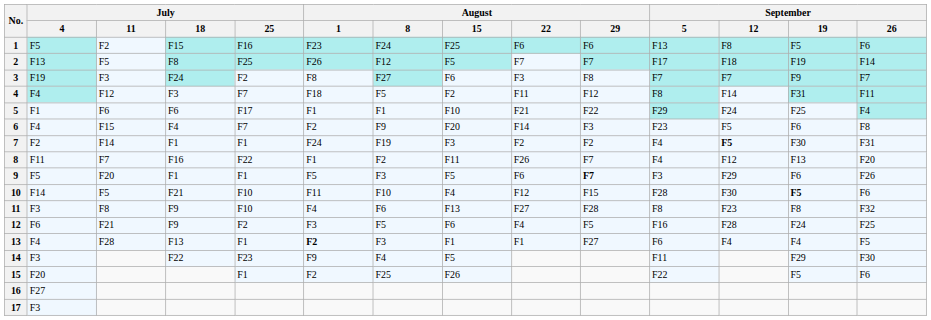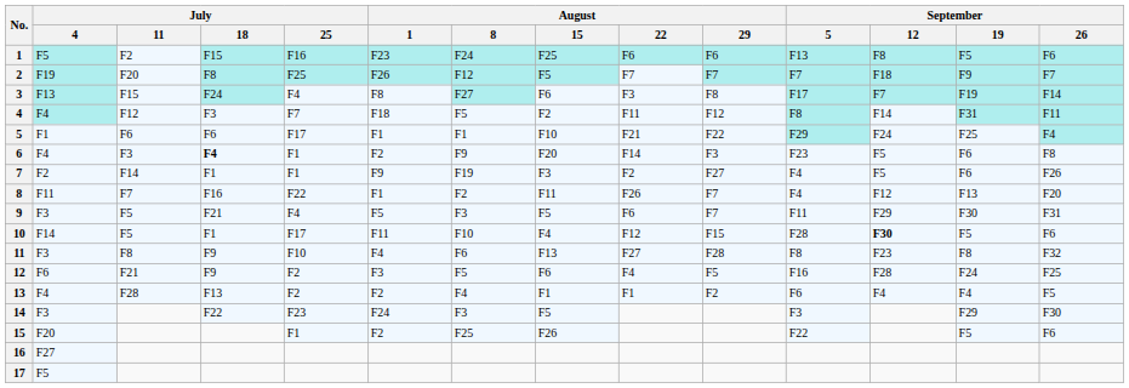 <table class="wikitable" style="font-size: 85%; width: 100%">
 <tr>
 <th rowspan=2 width=25>No.</th>
 <th colspan=4>July</th>
 <th colspan=5>August</th>
 <th colspan=4>September</th>
 </tr>
 <tr>
 <th>4</th>
 <th>11</th>
 <th>18</th>
 <th>25</th>
 <th>1</th>
 <th>8</th>
 <th>15</th>
 <th>22</th>
 <th>29</th>
 <th>5</th>
 <th>12</th>
 <th>19</th>
 <th>26</th>
 </tr>
 <tr>
 <th>1</th>
 <td style="background:#afeeee;"> F5</td>
 <td style="background:#f0f8ff;"> F2</td>
 <td style="background:#afeeee;"> F15</td>
 <td style="background:#afeeee;"> F16</td>
 <td style="background:#afeeee;"> F23</td>
 <td style="background:#afeeee;"> F24</td>
 <td style="background:#afeeee;"> F25</td>
 <td style="background:#afeeee;"> F6</td>
 <td style="background:#afeeee;"> F6</td>
 <td style="background:#afeeee;"> F13</td>
 <td style="background:#afeeee;"> F8</td>
 <td style="background:#afeeee;"> F5</td>
 <td style="background:#afeeee;"> F6</td>
 </tr>
 <tr>
 <th>2</th>
-<td style="background:#afeeee;"> F13</td>
-<td style="background:#f0f8ff;"> F5</td>
+<td style="background:#afeeee;"> F19</td>
+<td style="background:#f0f8ff;"> F20</td>
 <td style="background:#afeeee;"> F8</td>
 <td style="background:#afeeee;"> F25</td>
 <td style="background:#afeeee;"> F26</td>
 <td style="background:#afeeee;"> F12</td>
 <td style="background:#afeeee;"> F5</td>
 <td style="background:#f0f8ff;"> F7</td>
 <td style="background:#afeeee;"> F7</td>
-<td style="background:#afeeee;"> F17</td>
+<td style="background:#afeeee;"> F7</td>
 <td style="background:#afeeee;"> F18</td>
-<td style="background:#afeeee;"> F19</td>
-<td style="background:#afeeee;"> F14</td>
+<td style="background:#afeeee;"> F9</td>
+<td style="background:#afeeee;"> F7</td>
 </tr>
 <tr>
 <th>3</th>
-<td style="background:#afeeee;"> F19</td>
-<td style="background:#f0f8ff;"> F3</td>
+<td style="background:#afeeee;"> F13</td>
+<td style="background:#f0f8ff;"> F15</td>
 <td style="background:#afeeee;"> F24</td>
-<td style="background:#f0f8ff;"> F2</td>
+<td style="background:#f0f8ff;"> F4</td>
 <td style="background:#f0f8ff;"> F8</td>
 <td style="background:#afeeee;"> F27</td>
 <td style="background:#f0f8ff;"> F6</td>
 <td style="background:#f0f8ff;"> F3</td>
 <td style="background:#f0f8ff;"> F8</td>
+<td style="background:#afeeee;"> F17</td>
 <td style="background:#afeeee;"> F7</td>
-<td style="background:#afeeee;"> F7</td>
-<td style="background:#afeeee;"> F9</td>
-<td style="background:#afeeee;"> F7</td>
+<td style="background:#afeeee;"> F19</td>
+<td style="background:#afeeee;"> F14</td>
 </tr>
 <tr>
 <th>4</th>
 <td style="background:#afeeee;"> F4</td>
 <td style="background:#f0f8ff;"> F12</td>
 <td style="background:#f0f8ff;"> F3</td>
 <td style="background:#f0f8ff;"> F7</td>
 <td style="background:#f0f8ff;"> F18</td>
 <td style="background:#f0f8ff;"> F5</td>
 <td style="background:#f0f8ff;"> F2</td>
 <td style="background:#f0f8ff;"> F11</td>
 <td style="background:#f0f8ff;"> F12</td>
 <td style="background:#afeeee;"> F8</td>
 <td style="background:#f0f8ff;"> F14</td>
 <td style="background:#afeeee;"> F31</td>
 <td style="background:#afeeee;"> F11</td>
 </tr>
 <tr>
 <th>5</th>
 <td style="background:#f0f8ff;"> F1</td>
 <td style="background:#f0f8ff;"> F6</td>
 <td Style="background:#f0f8ff;"> F6</td>
 <td Style="background:#f0f8ff;"> F17</td>
 <td style="background:#f0f8ff;"> F1</td>
 <td style="background:#f0f8ff;"> F1</td>
 <td style="background:#f0f8ff;"> F10</td>
 <td style="background:#f0f8ff;"> F21</td>
 <td style="background:#f0f8ff;"> F22</td>
 <td style="background:#afeeee;"> F29</td>
 <td style="background:#f0f8ff;"> F24</td>
 <td style="background:#f0f8ff;"> F25</td>
 <td style="background:#afeeee;"> F4</td>
 </tr>
 <tr>
 <th>6</th>
 <td style="background:#f0f8ff;"> F4</td>
-<td style="background:#f0f8ff;"> F15</td>
-<td style="background:#f0f8ff;"> F4</td>
-<td style="background:#f0f8ff;"> F7</td>
+<td style="background:#f0f8ff;"> F3</td>
+<td style="background:#f0f8ff;"><strong> F4</strong></td>
+<td style="background:#f0f8ff;"> F1</td>
 <td style="background:#f0f8ff;"> F2</td>
 <td style="background:#f0f8ff;"> F9</td>
 <td style="background:#f0f8ff;"> F20</td>
 <td style="background:#f0f8ff;"> F14</td>
 <td style="background:#f0f8ff;"> F3</td>
 <td style="background:#f0f8ff;"> F23</td>
 <td style="background:#f0f8ff;"> F5</td>
 <td style="background:#f0f8ff;"> F6</td>
 <td style="background:#f0f8ff;"> F8</td>
 </tr>
 <tr>
 <th>7</th>
 <td style="background:#f0f8ff;"> F2</td>
 <td style="background:#f0f8ff;"> F14</td>
 <td style="background:#f0f8ff;"> F1</td>
 <td style="background:#f0f8ff;"> F1</td>
-<td style="background:#f0f8ff;"> F24</td>
+<td style="background:#f0f8ff;"> F9</td>
 <td style="background:#f0f8ff;"> F19</td>
 <td style="background:#f0f8ff;"> F3</td>
 <td style="background:#f0f8ff;"> F2</td>
-<td style="background:#f0f8ff;"> F2</td>
+<td style="background:#f0f8ff;"> F27</td>
 <td style="background:#f0f8ff;"> F4</td>
-<td style="background:#f0f8ff;"><strong> F5</strong></td>
-<td style="background:#f0f8ff;"> F30</td>
-<td style="background:#f0f8ff;"> F31</td>
+<td style="background:#f0f8ff;"> F5</td>
+<td style="background:#f0f8ff;"> F6</td>
+<td style="background:#f0f8ff;"> F26</td>
 </tr>
 <tr>
 <th>8</th>
 <td style="background:#f0f8ff;"> F11</td>
 <td style="background:#f0f8ff;"> F7</td>
 <td style="background:#f0f8ff;"> F16</td>
 <td style="background:#f0f8ff;"> F22</td>
 <td style="background:#f0f8ff;"> F1</td>
 <td style="background:#f0f8ff;"> F2</td>
 <td style="background:#f0f8ff;"> F11</td>
 <td style="background:#f0f8ff;"> F26</td>
 <td style="background:#f0f8ff;"> F7</td>
 <td style="background:#f0f8ff;"> F4</td>
 <td style="background:#f0f8ff;"> F12</td>
 <td style="background:#f0f8ff;"> F13</td>
 <td style="background:#f0f8ff;"> F20</td>
 </tr>
 <tr>
 <th>9</th>
+<td style="background:#f0f8ff;"> F3</td>
 <td style="background:#f0f8ff;"> F5</td>
-<td style="background:#f0f8ff;"> F20</td>
-<td style="background:#f0f8ff;"> F1</td>
-<td style="background:#f0f8ff;"> F1</td>
+<td style="background:#f0f8ff;"> F21</td>
+<td Style="background:#f0f8ff;"> F4</td>
 <td style="background:#f0f8ff;"> F5</td>
 <td style="background:#f0f8ff;"> F3</td>
 <td style="background:#f0f8ff;"> F5</td>
 <td style="background:#f0f8ff;"> F6</td>
-<td style="background:#f0f8ff;"><strong> F7</strong></td>
-<td style="background:#f0f8ff;"> F3</td>
+<td style="background:#f0f8ff;"> F7</td>
+<td style="background:#f0f8ff;"> F11</td>
 <td style="background:#f0f8ff;"> F29</td>
-<td style="background:#f0f8ff;"> F6</td>
-<td style="background:#f0f8ff;"> F26</td>
+<td style="background:#f0f8ff;"> F30</td>
+<td style="background:#f0f8ff;"> F31</td>
 </tr>
 <tr>
 <th>10</th>
 <td style="background:#f0f8ff;"> F14</td>
 <td style="background:#f0f8ff;"> F5</td>
-<td style="background:#f0f8ff;"> F21</td>
-<td style="background:#f0f8ff;"> F10</td>
+<td style="background:#f0f8ff;"> F1</td>
+<td Style="background:#f0f8ff;"> F17</td>
 <td style="background:#f0f8ff;"> F11</td>
 <td style="background:#f0f8ff;"> F10</td>
 <td style="background:#f0f8ff;"> F4</td>
 <td style="background:#f0f8ff;"> F12</td>
 <td style="background:#f0f8ff;"> F15</td>
 <td style="background:#f0f8ff;"> F28</td>
-<td style="background:#f0f8ff;"> F30</td>
-<td style="background:#f0f8ff;"><strong> F5</strong></td>
+<td style="background:#f0f8ff;"><strong> F30</strong></td>
+<td style="background:#f0f8ff;"> F5</td>
 <td style="background:#f0f8ff;"> F6</td>
 </tr>
 <tr>
 <th>11</th>
 <td style="background:#f0f8ff;"> F3</td>
 <td style="background:#f0f8ff;"> F8</td>
 <td style="background:#f0f8ff;"> F9</td>
 <td style="background:#f0f8ff;"> F10</td>
 <td style="background:#f0f8ff;"> F4</td>
 <td style="background:#f0f8ff;"> F6</td>
 <td style="background:#f0f8ff;"> F13</td>
 <td style="background:#f0f8ff;"> F27</td>
 <td style="background:#f0f8ff;"> F28</td>
 <td style="background:#f0f8ff;"> F8</td>
 <td style="background:#f0f8ff;"> F23</td>
 <td style="background:#f0f8ff;"> F8</td>
 <td style="background:#f0f8ff;"> F32</td>
 </tr>
 <tr>
 <th>12</th>
 <td style="background:#f0f8ff;"> F6</td>
 <td style="background:#f0f8ff;"> F21</td>
 <td style="background:#f0f8ff;"> F9</td>
 <td style="background:#f0f8ff;"> F2</td>
 <td style="background:#f0f8ff;"> F3</td>
 <td style="background:#f0f8ff;"> F5</td>
 <td style="background:#f0f8ff;"> F6</td>
 <td style="background:#f0f8ff;"> F4</td>
 <td style="background:#f0f8ff;"> F5</td>
 <td style="background:#f0f8ff;"> F16</td>
 <td style="background:#f0f8ff;"> F28</td>
 <td style="background:#f0f8ff;"> F24</td>
 <td style="background:#f0f8ff;"> F25</td>
 </tr>
 <tr>
 <th>13</th>
 <td style="background:#f0f8ff;"> F4</td>
 <td style="background:#f0f8ff;"> F28</td>
 <td style="background:#f0f8ff;"> F13</td>
-<td style="background:#f0f8ff;"> F1</td>
-<td style="background:#f0f8ff;"><strong> F2</strong></td>
-<td style="background:#f0f8ff;"> F3</td>
+<td style="background:#f0f8ff;"> F2</td>
+<td style="background:#f0f8ff;"> F2</td>
+<td style="background:#f0f8ff;"> F4</td>
 <td style="background:#f0f8ff;"> F1</td>
 <td style="background:#f0f8ff;"> F1</td>
-<td style="background:#f0f8ff;"> F27</td>
+<td style="background:#f0f8ff;"> F2</td>
 <td style="background:#f0f8ff;"> F6</td>
 <td style="background:#f0f8ff;"> F4</td>
 <td style="background:#f0f8ff;"> F4</td>
 <td style="background:#f0f8ff;"> F5</td>
 </tr>
 <tr>
 <th>14</th>
 <td style="background:#f0f8ff;"> F3</td>
 <td></td>
 <td style="background:#f0f8ff;"> F22</td>
 <td style="background:#f0f8ff;"> F23</td>
-<td style="background:#f0f8ff;"> F9</td>
-<td style="background:#f0f8ff;"> F4</td>
+<td style="background:#f0f8ff;"> F24</td>
+<td style="background:#f0f8ff;"> F3</td>
 <td style="background:#f0f8ff;"> F5</td>
 <td></td>
 <td></td>
-<td style="background:#f0f8ff;"> F11</td>
+<td style="background:#f0f8ff;"> F3</td>
 <td></td>
 <td style="background:#f0f8ff;"> F29</td>
 <td style="background:#f0f8ff;"> F30</td>
 </tr>
 <tr>
 <th>15</th>
 <td style="background:#f0f8ff;"> F20</td>
 <td></td>
 <td></td>
 <td style="background:#f0f8ff;"> F1</td>
 <td style="background:#f0f8ff;"> F2</td>
 <td style="background:#f0f8ff;"> F25</td>
 <td style="background:#f0f8ff;"> F26</td>
 <td></td>
 <td></td>
 <td style="background:#f0f8ff;"> F22</td>
 <td></td>
 <td style="background:#f0f8ff;"> F5</td>
 <td style="background:#f0f8ff;"> F6</td>
 </tr>
 <tr>
 <th>16</th>
 <td style="background:#f0f8ff;"> F27</td>
 <td></td>
 <td></td>
 <td></td>
 <td></td>
 <td></td>
 <td></td>
 <td></td>
 <td></td>
 <td></td>
 <td></td>
 <td></td>
 <td></td>
 </tr>
 <tr>
 <th>17</th>
-<td style="background:#f0f8ff;"> F3</td>
+<td style="background:#f0f8ff;"> F5</td>
 <td></td>
 <td></td>
 <td></td>
 <td></td>
 <td></td>
 <td></td>
 <td></td>
 <td></td>
 <td></td>
 <td></td>
 <td></td>
 <td></td>
 </tr>
 </table>
